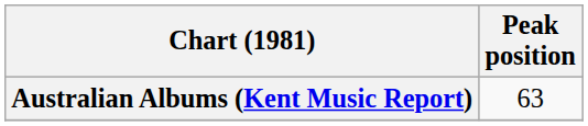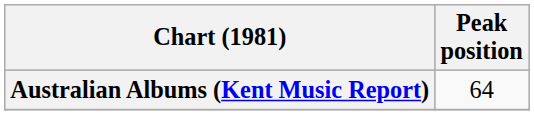 <table class="wikitable sortable plainrowheaders">
 <tr>
 <th>Chart (1981)</th>
 <th>Peak<br>position</th>
 </tr>
 <tr>
 <th scope="row">Australian Albums (<a href='#'>Kent Music Report</a>)</th>
-<td align="center">63</td>
+<td align="center">64</td>
 </tr>
 <tr>
 </tr>
 <tr>
 </tr>
 </table>
